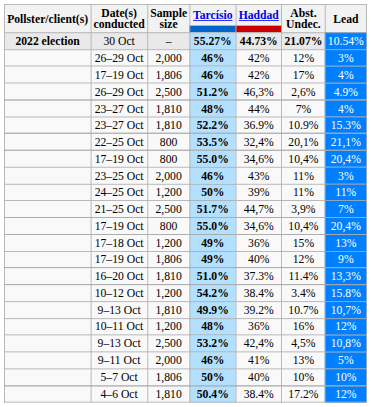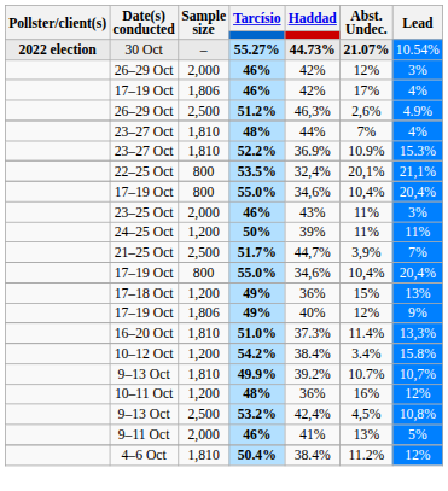 <table class="wikitable sortable" style="text-align:center;font-size:90%;line-height:14px;">
 <tr>
 <th rowspan="2">Pollster/client(s)</th>
 <th rowspan="2">Date(s)<br>conducted</th>
 <th rowspan="2" data-sort-type="number">Sample<br>size</th>
 <th class="unsortable" style="width:50px;"><a href='#'>Tarcísio</a><br></th>
 <th class="unsortable" style="width:50px;"><a href='#'>Haddad</a><br></th>
 <th rowspan="2" class="unsortable">Abst.<br>Undec.</th>
 <th rowspan="2" data-sort-type="number">Lead</th>
 </tr>
 <tr>
 <th data-sort-type="number" class="sortable" style="background:#0066CC;"></th>
 <th data-sort-type="number" class="sortable" style="background:#CC0000;"></th>
 </tr>
 <tr style="background:#E9E9E9;">
 <td><strong>2022 election</strong></td>
 <td>30 Oct</td>
 <td>–</td>
 <td style="background:#B3E0FF;"><strong>55.27%</strong></td>
 <td><strong>44.73%</strong></td>
 <td><strong>21.07%</strong></td>
 <td style="background:#0080FF;color:#FFFFFF;">10.54%</td>
 </tr>
 <tr>
 <td></td>
 <td>26–29 Oct</td>
 <td>2,000</td>
 <td style="background:#B3E0FF;"><strong>46%</strong></td>
 <td>42%</td>
 <td>12%</td>
 <td style="background:#0080FF;color:#FFFFFF;">3%</td>
 </tr>
 <tr>
 <td><br></td>
 <td>17–19 Oct</td>
 <td>1,806</td>
 <td style="background:#B3E0FF;"><strong>46%</strong></td>
 <td>42%</td>
 <td>17%</td>
 <td style="background:#0080FF;color:#FFFFFF;">4%</td>
 </tr>
 <tr>
 <td></td>
 <td>26–29 Oct</td>
 <td>2,500</td>
 <td style="background:#B3E0FF;"><strong>51.2%</strong></td>
 <td>46,3%</td>
 <td>2,6%</td>
 <td style="background:#0080FF;color:#FFFFFF;">4.9%</td>
 </tr>
 <tr>
 </tr>
 <tr>
 <td></td>
 <td>23–27 Oct</td>
 <td>1,810</td>
 <td style="background:#B3E0FF;"><strong>48%</strong></td>
 <td>44%</td>
 <td>7%</td>
 <td style="background:#0080FF;color:#FFFFFF;">4%</td>
 </tr>
 <tr>
 <td></td>
 <td>23–27 Oct</td>
 <td>1,810</td>
 <td style="background:#B3E0FF;"><strong>52.2%</strong></td>
 <td>36.9%</td>
 <td>10.9%</td>
 <td style="background:#0080FF;color:#FFFFFF;">15.3%</td>
 </tr>
 <tr>
 </tr>
 <tr>
 <td></td>
 <td>22–25 Oct</td>
 <td>800</td>
 <td style="background:#B3E0FF;"><strong>53.5%</strong></td>
 <td>32,4%</td>
 <td>20,1%</td>
 <td style="background:#0080FF;color:#FFFFFF;">21,1%</td>
 </tr>
 <tr>
 </tr>
 <tr>
 <td></td>
 <td>17–19 Oct</td>
 <td>800</td>
 <td style="background:#B3E0FF;"><strong>55.0%</strong></td>
 <td>34,6%</td>
 <td>10,4%</td>
 <td style="background:#0080FF;color:#FFFFFF;">20,4%</td>
 </tr>
 <tr>
 <td></td>
 <td>23–25 Oct</td>
 <td>2,000</td>
 <td style="background:#B3E0FF;"><strong>46%</strong></td>
 <td>43%</td>
 <td>11%</td>
 <td style="background:#0080FF;color:#FFFFFF;">3%</td>
 </tr>
 <tr>
 <td></td>
 <td>24–25 Oct</td>
 <td>1,200</td>
 <td style="background:#B3E0FF;"><strong>50%</strong></td>
 <td>39%</td>
 <td>11%</td>
 <td style="background:#0080FF;color:#FFFFFF;">11%</td>
 </tr>
 <tr>
 <td></td>
 <td>21–25 Oct</td>
 <td>2,500</td>
 <td style="background:#B3E0FF;"><strong>51.7%</strong></td>
 <td>44,7%</td>
 <td>3,9%</td>
 <td style="background:#0080FF;color:#FFFFFF;">7%</td>
 </tr>
 <tr>
 </tr>
 <tr>
 <td></td>
 <td>17–19 Oct</td>
 <td>800</td>
 <td style="background:#B3E0FF;"><strong>55.0%</strong></td>
 <td>34,6%</td>
 <td>10,4%</td>
 <td style="background:#0080FF;color:#FFFFFF;">20,4%</td>
 </tr>
 <tr>
 </tr>
 <tr>
 <td></td>
 <td>17–18 Oct</td>
 <td>1,200</td>
 <td style="background:#B3E0FF;"><strong>49%</strong></td>
 <td>36%</td>
 <td>15%</td>
 <td style="background:#0080FF;color:#FFFFFF;">13%</td>
 </tr>
 <tr>
 <td></td>
 <td>17–19 Oct</td>
 <td>1,806</td>
 <td style="background:#B3E0FF;"><strong>49%</strong></td>
 <td>40%</td>
 <td>12%</td>
 <td style="background:#0080FF;color:#FFFFFF;">9%</td>
 </tr>
 <tr>
 </tr>
 <tr>
 <td></td>
 <td>16–20 Oct</td>
 <td>1,810</td>
 <td style="background:#B3E0FF;"><strong>51.0%</strong></td>
 <td>37.3%</td>
 <td>11.4%</td>
 <td style="background:#0080FF;color:#FFFFFF;">13,3%</td>
 </tr>
 <tr>
 </tr>
 <tr>
 <td></td>
 <td>10–12 Oct</td>
 <td>1,200</td>
 <td style="background:#B3E0FF;"><strong>54.2%</strong></td>
 <td>38.4%</td>
 <td>3.4%</td>
 <td style="background:#0080FF;color:#FFFFFF;">15.8%</td>
 </tr>
 <tr>
 <td></td>
 <td>9–13 Oct</td>
 <td>1,810</td>
 <td style="background:#B3E0FF;"><strong>49.9%</strong></td>
 <td>39.2%</td>
 <td>10.7%</td>
 <td style="background:#0080FF;color:#FFFFFF;">10,7%</td>
 </tr>
 <tr>
 <td></td>
 <td>10–11 Oct</td>
 <td>1,200</td>
 <td style="background:#B3E0FF;"><strong>48%</strong></td>
 <td>36%</td>
 <td>16%</td>
 <td style="background:#0080FF;color:#FFFFFF;">12%</td>
 </tr>
 <tr>
 <td></td>
 <td>9–13 Oct</td>
 <td>2,500</td>
 <td style="background:#B3E0FF;"><strong>53.2%</strong></td>
 <td>42,4%</td>
 <td>4,5%</td>
 <td style="background:#0080FF;color:#FFFFFF;">10,8%</td>
 </tr>
 <tr>
 <td></td>
 <td>9–11 Oct</td>
 <td>2,000</td>
 <td style="background:#B3E0FF;"><strong>46%</strong></td>
 <td>41%</td>
 <td>13%</td>
 <td style="background:#0080FF;color:#FFFFFF;">5%</td>
 </tr>
 <tr>
-<td></td>
-<td>5–7 Oct</td>
-<td>1,806</td>
-<td style="background:#B3E0FF;"><strong>50%</strong></td>
-<td>40%</td>
-<td>10%</td>
-<td style="background:#0080FF;color:#FFFFFF;">10%</td>
-</tr>
-<tr>
 </tr>
 <tr>
 <td></td>
 <td>4–6 Oct</td>
 <td>1,810</td>
 <td style="background:#B3E0FF;"><strong>50.4%</strong></td>
 <td>38.4%</td>
-<td>17.2%</td>
+<td>11.2%</td>
 <td style="background:#0080FF;color:#FFFFFF;">12%</td>
 </tr>
 </table>
